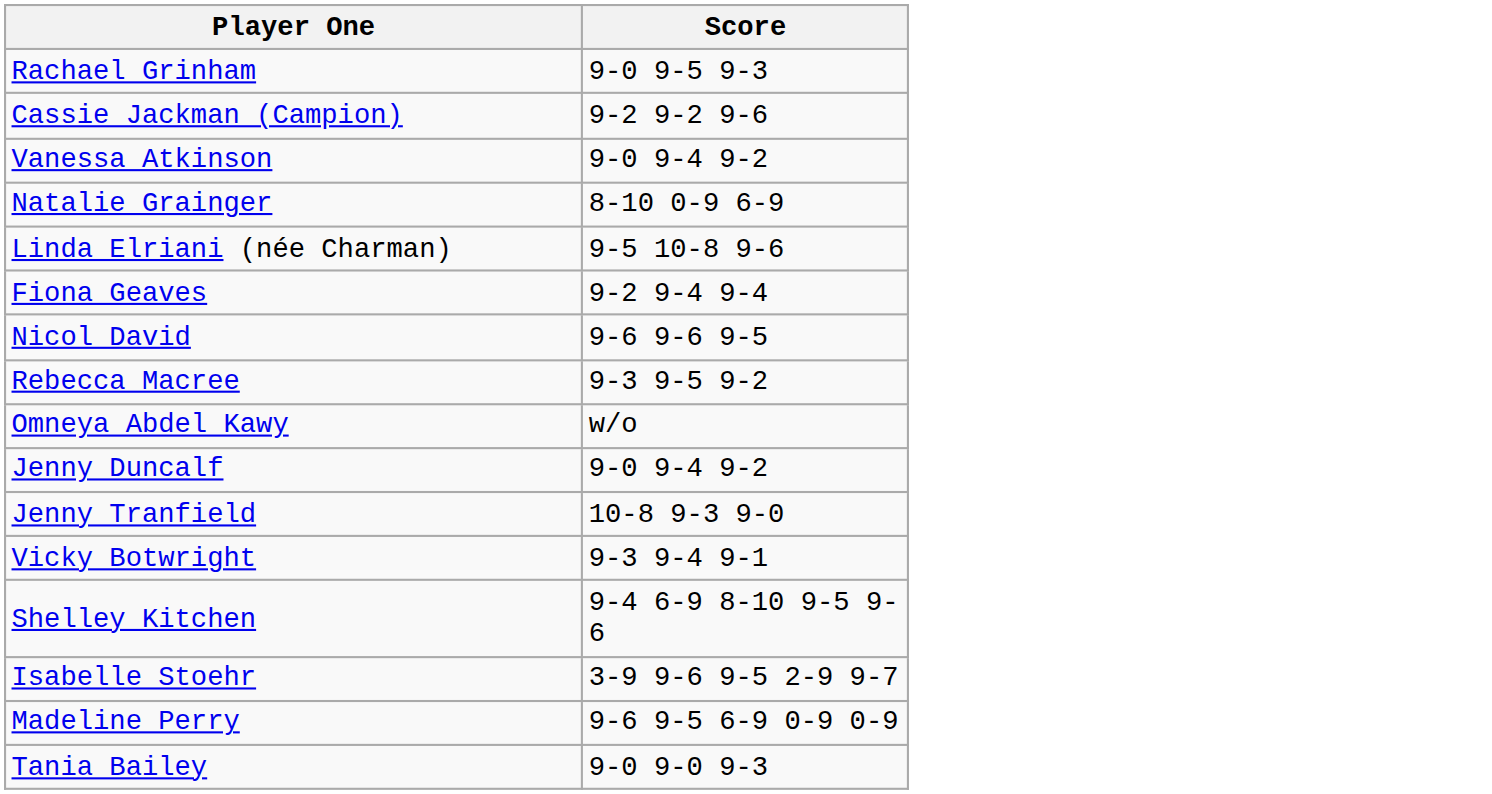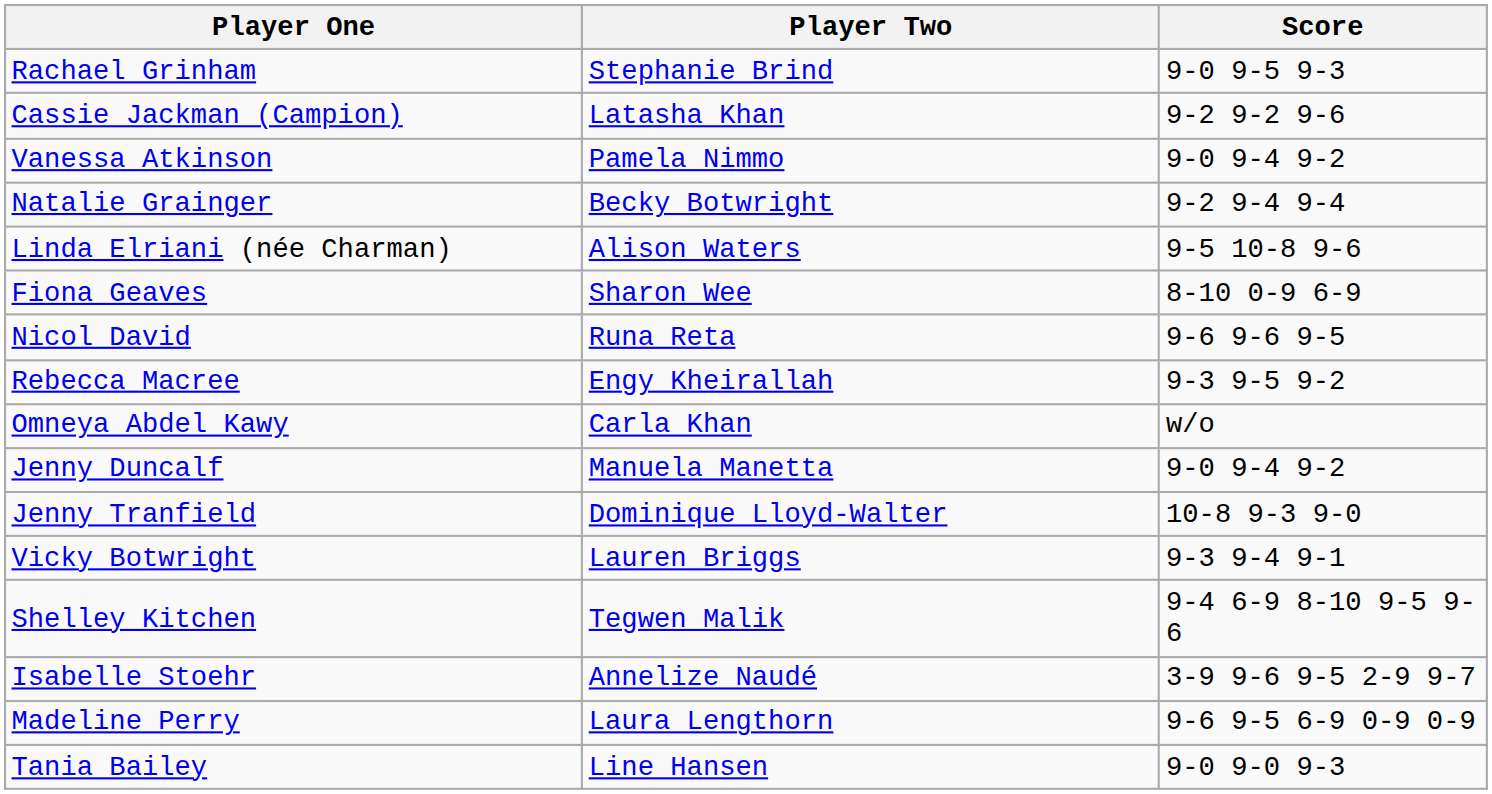 <table class="wikitable">
 <tr>
 <th width=270>Player One</th>
+<th width=270>Player Two</th>
 <th width=150>Score</th>
 </tr>
 <tr>
 <td> <a href='#'>Rachael Grinham</a></td>
+<td> <a href='#'>Stephanie Brind</a></td>
 <td>9-0 9-5 9-3</td>
 </tr>
 <tr>
 <td> <a href='#'>Cassie Jackman (Campion)</a></td>
+<td> <a href='#'>Latasha Khan</a></td>
 <td>9-2 9-2 9-6</td>
 </tr>
 <tr>
 <td> <a href='#'>Vanessa Atkinson</a></td>
+<td> <a href='#'>Pamela Nimmo</a></td>
 <td>9-0 9-4 9-2</td>
 </tr>
 <tr>
 <td> <a href='#'>Natalie Grainger</a></td>
-<td>8-10 0-9 6-9</td>
+<td> <a href='#'>Becky Botwright</a></td>
+<td>9-2 9-4 9-4</td>
 </tr>
 <tr>
 <td> <a href='#'>Linda Elriani</a> (née Charman)</td>
+<td> <a href='#'>Alison Waters</a></td>
 <td>9-5 10-8 9-6</td>
 </tr>
 <tr>
 <td> <a href='#'>Fiona Geaves</a></td>
-<td>9-2 9-4 9-4</td>
+<td> <a href='#'>Sharon Wee</a></td>
+<td>8-10 0-9 6-9</td>
 </tr>
 <tr>
 <td> <a href='#'>Nicol David</a></td>
+<td> <a href='#'>Runa Reta</a></td>
 <td>9-6 9-6 9-5</td>
 </tr>
 <tr>
 <td> <a href='#'>Rebecca Macree</a></td>
+<td> <a href='#'>Engy Kheirallah</a></td>
 <td>9-3 9-5 9-2</td>
 </tr>
 <tr>
 <td> <a href='#'>Omneya Abdel Kawy</a></td>
+<td> <a href='#'>Carla Khan</a></td>
 <td>w/o</td>
 </tr>
 <tr>
 <td> <a href='#'>Jenny Duncalf</a></td>
+<td> <a href='#'>Manuela Manetta</a></td>
 <td>9-0 9-4 9-2</td>
 </tr>
 <tr>
 <td> <a href='#'>Jenny Tranfield</a></td>
+<td> <a href='#'>Dominique Lloyd-Walter</a></td>
 <td>10-8 9-3 9-0</td>
 </tr>
 <tr>
 <td> <a href='#'>Vicky Botwright</a></td>
+<td> <a href='#'>Lauren Briggs</a></td>
 <td>9-3 9-4 9-1</td>
 </tr>
 <tr>
 <td> <a href='#'>Shelley Kitchen</a></td>
+<td> <a href='#'>Tegwen Malik</a></td>
 <td>9-4 6-9 8-10 9-5 9-6</td>
 </tr>
 <tr>
 <td> <a href='#'>Isabelle Stoehr</a></td>
+<td> <a href='#'>Annelize Naudé</a></td>
 <td>3-9 9-6 9-5 2-9 9-7</td>
 </tr>
 <tr>
 <td> <a href='#'>Madeline Perry</a></td>
+<td> <a href='#'>Laura Lengthorn</a></td>
 <td>9-6 9-5 6-9 0-9 0-9</td>
 </tr>
 <tr>
 <td> <a href='#'>Tania Bailey</a></td>
+<td> <a href='#'>Line Hansen</a></td>
 <td>9-0 9-0 9-3</td>
 </tr>
 </table>
